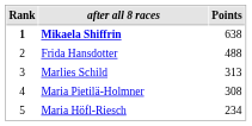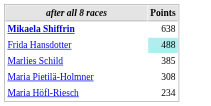 <table cellspacing="1" cellpadding="3" style="border:1px solid #aaa; font-size:86%;">
 <tr style="background:#e4e4e4;">
-<th style="border-bottom:1px solid #aaa; width:10px;">Rank</th>
 <th style="border-bottom:1px solid #aaa; width:200px;"><strong><em>after all 8 races</em></strong></th>
 <th style="border-bottom:1px solid #aaa; width:20px;">Points</th>
 </tr>
 <tr>
-<td style="text-align:center;"><strong>1</strong></td>
 <td> <strong><a href='#'>Mikaela Shiffrin</a></strong></td>
 <td align="right">638</td>
 </tr>
 <tr>
-<td style="text-align:center;">2</td>
 <td> <a href='#'>Frida Hansdotter</a></td>
-<td align="right">488</td>
+<td align="right" style="background: paleturquoise;">488</td>
 </tr>
 <tr>
-<td style="text-align:center;">3</td>
 <td> <a href='#'>Marlies Schild</a></td>
-<td align="right">313</td>
+<td align="right">385</td>
 </tr>
 <tr>
-<td style="text-align:center;">4</td>
 <td> <a href='#'>Maria Pietilä-Holmner</a></td>
 <td align="right">308</td>
 </tr>
 <tr>
-<td style="text-align:center;">5</td>
 <td> <a href='#'>Maria Höfl-Riesch</a></td>
 <td align="right">234</td>
 </tr>
 </table>
